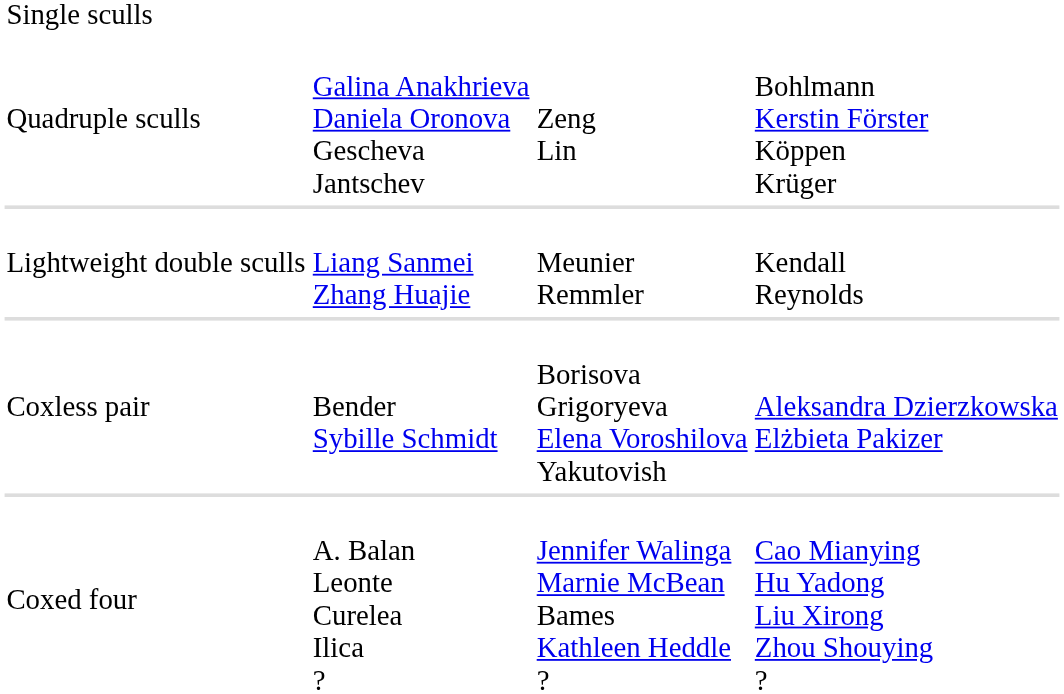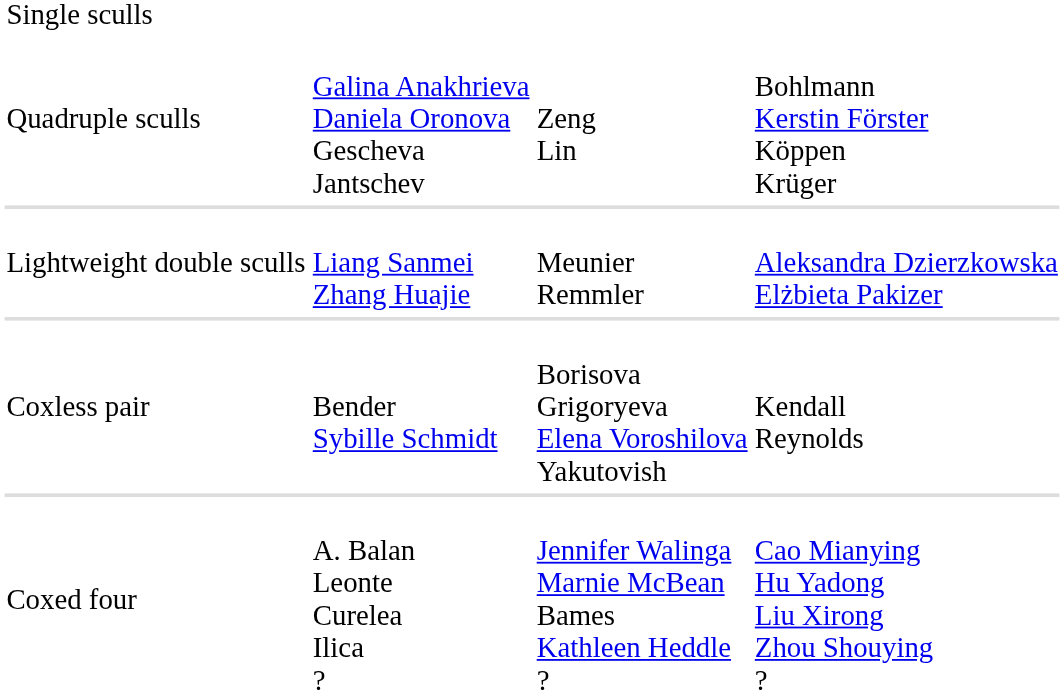 <table>
 <tr>
 <td>Single sculls</td>
 <td></td>
 <td></td>
 <td></td>
 </tr>
 <tr>
 <td>Quadruple sculls</td>
 <td><br><a href='#'>Galina Anakhrieva</a><br><a href='#'>Daniela Oronova</a><br>Gescheva<br>Jantschev</td>
 <td><br>Zeng<br>Lin</td>
 <td><br>Bohlmann<br><a href='#'>Kerstin Förster</a><br>Köppen<br>Krüger</td>
 </tr>
 <tr bgcolor=#DDDDDD>
 <td colspan=7></td>
 </tr>
 <tr>
 <td>Lightweight double sculls</td>
 <td><br><a href='#'>Liang Sanmei</a><br><a href='#'>Zhang Huajie</a></td>
 <td><br>Meunier<br>Remmler</td>
-<td><br>Kendall<br>Reynolds</td>
+<td><br><a href='#'>Aleksandra Dzierzkowska</a><br><a href='#'>Elżbieta Pakizer</a></td>
 </tr>
 <tr bgcolor=#DDDDDD>
 <td colspan=7></td>
 </tr>
 <tr>
 <td>Coxless pair</td>
 <td><br>Bender<br><a href='#'>Sybille Schmidt</a></td>
 <td><br>Borisova<br>Grigoryeva<br><a href='#'>Elena Voroshilova</a><br>Yakutovish</td>
-<td><br><a href='#'>Aleksandra Dzierzkowska</a><br><a href='#'>Elżbieta Pakizer</a></td>
+<td><br>Kendall<br>Reynolds</td>
 </tr>
 <tr bgcolor=#DDDDDD>
 <td colspan=7></td>
 </tr>
 <tr>
 <td>Coxed four</td>
 <td><br>A. Balan<br>Leonte<br>Curelea<br>Ilica<br>?</td>
 <td><br><a href='#'>Jennifer Walinga</a><br><a href='#'>Marnie McBean</a><br>Bames<br><a href='#'>Kathleen Heddle</a><br>?</td>
 <td><br><a href='#'>Cao Mianying</a><br><a href='#'>Hu Yadong</a><br><a href='#'>Liu Xirong</a><br><a href='#'>Zhou Shouying</a><br>?</td>
 </tr>
 </table>
